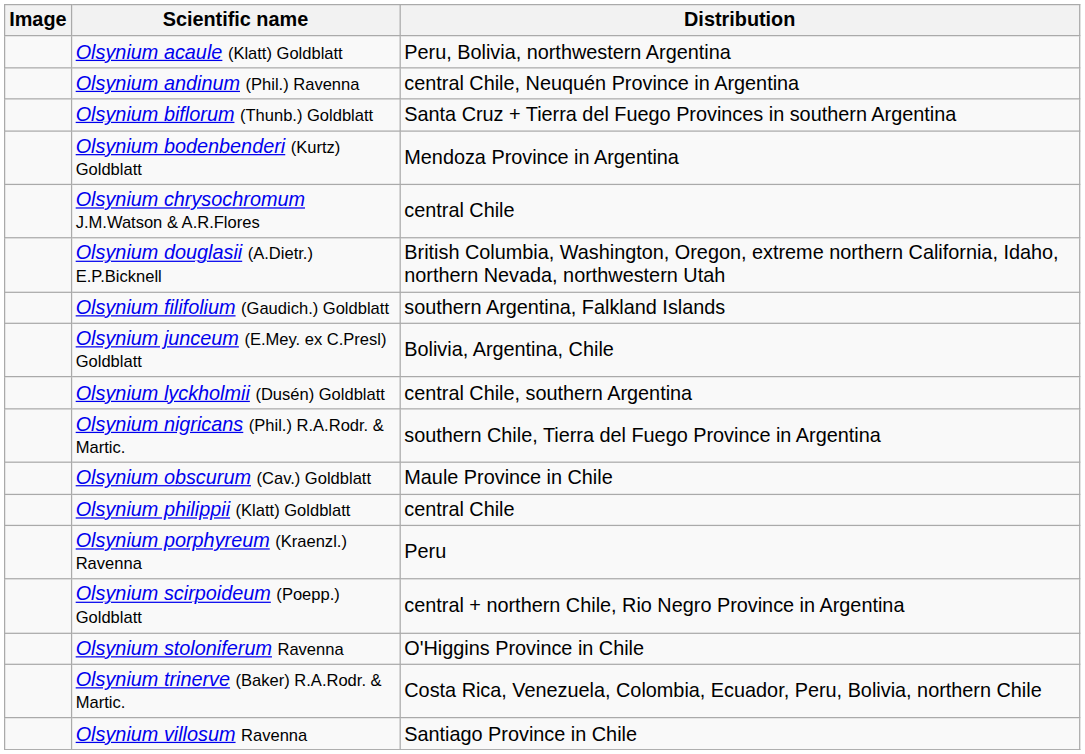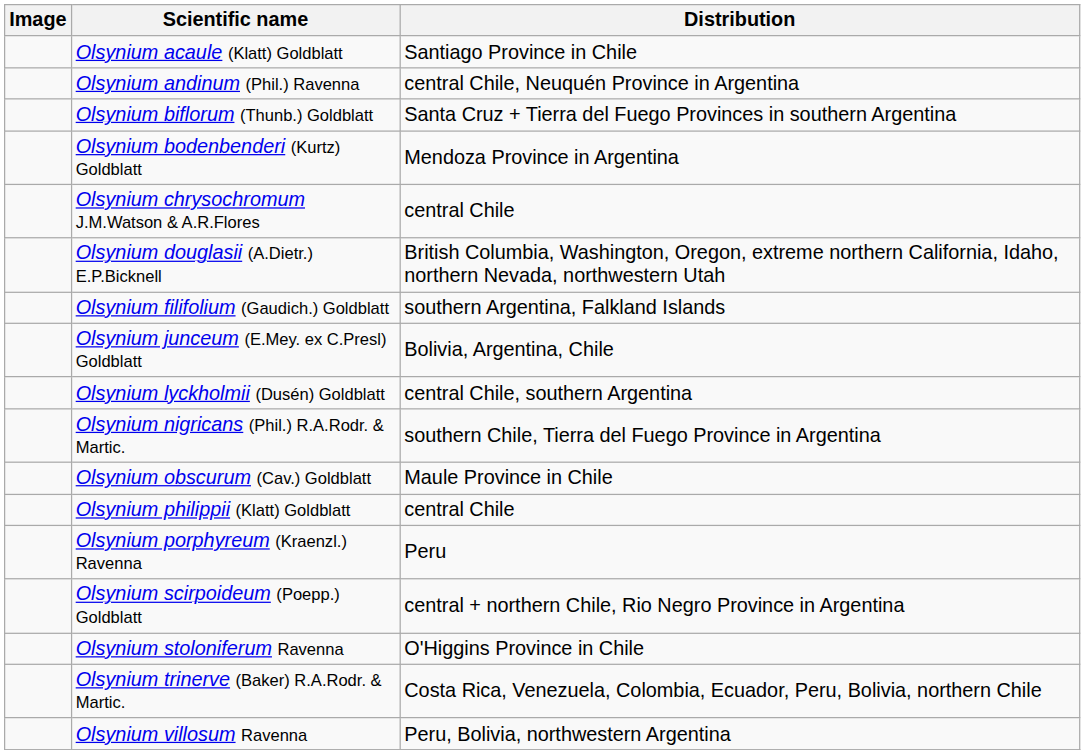 <table class="wikitable">
 <tr>
 <th>Image</th>
 <th>Scientific name</th>
 <th>Distribution</th>
 </tr>
 <tr>
 <td></td>
 <td><em><a href='#'>Olsynium acaule</a></em> <small>(Klatt) Goldblatt</small></td>
-<td>Peru, Bolivia, northwestern Argentina</td>
+<td>Santiago Province in Chile</td>
 </tr>
 <tr>
 <td></td>
 <td><em><a href='#'>Olsynium andinum</a></em> <small>(Phil.) Ravenna</small></td>
 <td>central Chile, Neuquén Province in Argentina</td>
 </tr>
 <tr>
 <td></td>
 <td><em><a href='#'>Olsynium biflorum</a></em> <small>(Thunb.) Goldblatt</small></td>
 <td>Santa Cruz + Tierra del Fuego Provinces in southern Argentina</td>
 </tr>
 <tr>
 <td></td>
 <td><em><a href='#'>Olsynium bodenbenderi</a></em> <small>(Kurtz) Goldblatt</small></td>
 <td>Mendoza Province in Argentina</td>
 </tr>
 <tr>
 <td></td>
 <td><em><a href='#'>Olsynium chrysochromum</a></em> <small>J.M.Watson & A.R.Flores</small></td>
 <td>central Chile</td>
 </tr>
 <tr>
 <td></td>
 <td><em><a href='#'>Olsynium douglasii</a></em> <small>(A.Dietr.) E.P.Bicknell</small></td>
 <td>British Columbia, Washington, Oregon, extreme northern California, Idaho, northern Nevada, northwestern Utah</td>
 </tr>
 <tr>
 <td></td>
 <td><em><a href='#'>Olsynium filifolium</a></em> <small>(Gaudich.) Goldblatt</small></td>
 <td>southern Argentina, Falkland Islands</td>
 </tr>
 <tr>
 <td></td>
 <td><em><a href='#'>Olsynium junceum</a></em> <small>(E.Mey. ex C.Presl) Goldblatt</small></td>
 <td>Bolivia, Argentina, Chile</td>
 </tr>
 <tr>
 <td></td>
 <td><em><a href='#'>Olsynium lyckholmii</a></em> <small>(Dusén) Goldblatt</small></td>
 <td>central Chile, southern Argentina</td>
 </tr>
 <tr>
 <td></td>
 <td><em><a href='#'>Olsynium nigricans</a></em> <small>(Phil.) R.A.Rodr. & Martic.</small></td>
 <td>southern Chile, Tierra del Fuego Province in Argentina</td>
 </tr>
 <tr>
 <td></td>
 <td><em><a href='#'>Olsynium obscurum</a></em> <small>(Cav.) Goldblatt</small></td>
 <td>Maule Province in Chile</td>
 </tr>
 <tr>
 <td></td>
 <td><em><a href='#'>Olsynium philippii</a></em> <small>(Klatt) Goldblatt</small></td>
 <td>central Chile</td>
 </tr>
 <tr>
 <td></td>
 <td><em><a href='#'>Olsynium porphyreum</a></em> <small>(Kraenzl.) Ravenna</small></td>
 <td>Peru</td>
 </tr>
 <tr>
 <td></td>
 <td><em><a href='#'>Olsynium scirpoideum</a></em> <small>(Poepp.) Goldblatt</small></td>
 <td>central + northern Chile, Rio Negro Province in Argentina</td>
 </tr>
 <tr>
 <td></td>
 <td><em><a href='#'>Olsynium stoloniferum</a></em> <small>Ravenna</small></td>
 <td>O'Higgins Province in Chile</td>
 </tr>
 <tr>
 <td></td>
 <td><em><a href='#'>Olsynium trinerve</a></em> <small>(Baker) R.A.Rodr. & Martic.</small></td>
 <td>Costa Rica, Venezuela, Colombia, Ecuador, Peru, Bolivia, northern Chile</td>
 </tr>
 <tr>
 <td></td>
 <td><em><a href='#'>Olsynium villosum</a></em> <small>Ravenna</small></td>
-<td>Santiago Province in Chile</td>
+<td>Peru, Bolivia, northwestern Argentina</td>
 </tr>
 <tr>
 </tr>
 </table>
